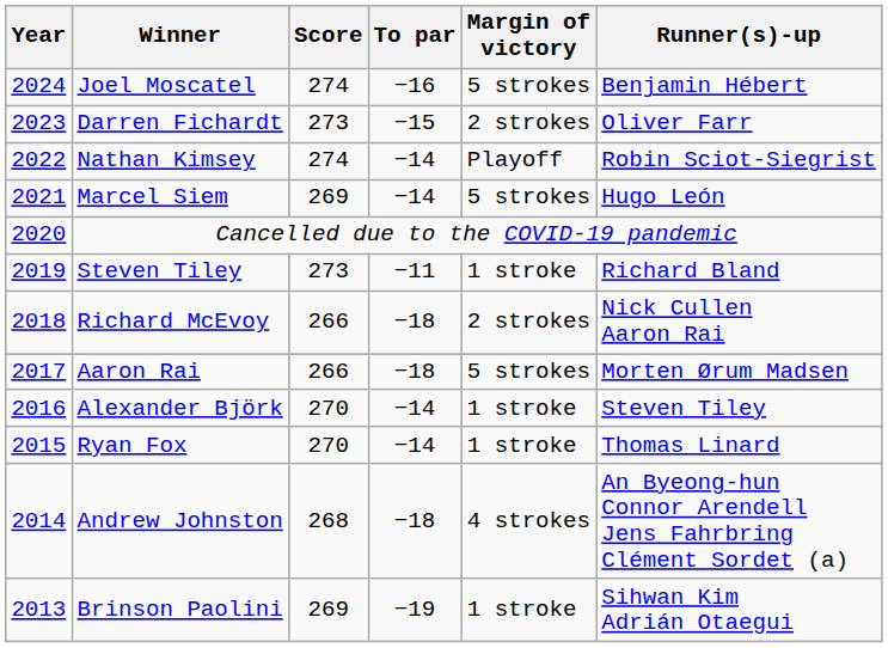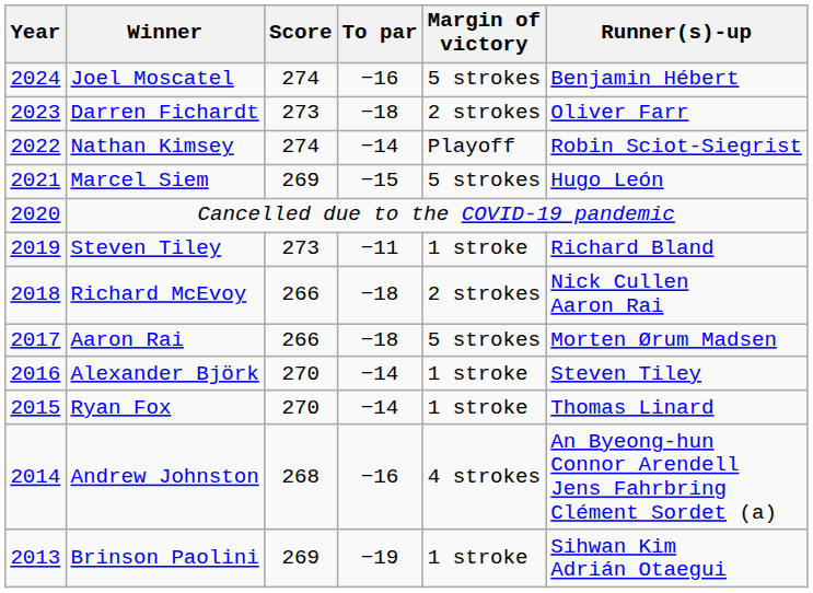 <table class=wikitable style="font-size:95%">
 <tr>
 <th>Year</th>
 <th>Winner</th>
 <th>Score</th>
 <th>To par</th>
 <th>Margin of<br>victory</th>
 <th>Runner(s)-up</th>
 </tr>
 <tr>
 <td><a href='#'>2024</a></td>
 <td> <a href='#'>Joel Moscatel</a></td>
 <td align=center>274</td>
 <td align=center>−16</td>
 <td>5 strokes</td>
 <td> <a href='#'>Benjamin Hébert</a></td>
 </tr>
 <tr>
 <td><a href='#'>2023</a></td>
 <td> <a href='#'>Darren Fichardt</a></td>
 <td align=center>273</td>
-<td align=center>−15</td>
+<td align=center>−18</td>
 <td>2 strokes</td>
 <td> <a href='#'>Oliver Farr</a></td>
 </tr>
 <tr>
 <td><a href='#'>2022</a></td>
 <td> <a href='#'>Nathan Kimsey</a></td>
 <td align=center>274</td>
 <td align=center>−14</td>
 <td>Playoff</td>
 <td> <a href='#'>Robin Sciot-Siegrist</a></td>
 </tr>
 <tr>
 <td><a href='#'>2021</a></td>
 <td> <a href='#'>Marcel Siem</a></td>
 <td align=center>269</td>
-<td align=center>−14</td>
+<td align=center>−15</td>
 <td>5 strokes</td>
 <td> <a href='#'>Hugo León</a></td>
 </tr>
 <tr>
 <td><a href='#'>2020</a></td>
 <td colspan=6 align=center><em>Cancelled due to the <a href='#'>COVID-19 pandemic</a></em></td>
 </tr>
 <tr>
 <td><a href='#'>2019</a></td>
 <td> <a href='#'>Steven Tiley</a></td>
 <td align=center>273</td>
 <td align=center>−11</td>
 <td>1 stroke</td>
 <td> <a href='#'>Richard Bland</a></td>
 </tr>
 <tr>
 <td><a href='#'>2018</a></td>
 <td> <a href='#'>Richard McEvoy</a></td>
 <td align=center>266</td>
 <td align=center>−18</td>
 <td>2 strokes</td>
 <td> <a href='#'>Nick Cullen</a><br> <a href='#'>Aaron Rai</a></td>
 </tr>
 <tr>
 <td><a href='#'>2017</a></td>
 <td> <a href='#'>Aaron Rai</a></td>
 <td align=center>266</td>
 <td align=center>−18</td>
 <td>5 strokes</td>
 <td> <a href='#'>Morten Ørum Madsen</a></td>
 </tr>
 <tr>
 <td><a href='#'>2016</a></td>
 <td> <a href='#'>Alexander Björk</a></td>
 <td align=center>270</td>
 <td align=center>−14</td>
 <td>1 stroke</td>
 <td> <a href='#'>Steven Tiley</a></td>
 </tr>
 <tr>
 <td><a href='#'>2015</a></td>
 <td> <a href='#'>Ryan Fox</a></td>
 <td align=center>270</td>
 <td align=center>−14</td>
 <td>1 stroke</td>
 <td> <a href='#'>Thomas Linard</a></td>
 </tr>
 <tr>
 <td><a href='#'>2014</a></td>
 <td> <a href='#'>Andrew Johnston</a></td>
 <td align=center>268</td>
-<td align=center>−18</td>
+<td align=center>−16</td>
 <td>4 strokes</td>
 <td> <a href='#'>An Byeong-hun</a><br> <a href='#'>Connor Arendell</a><br> <a href='#'>Jens Fahrbring</a><br> <a href='#'>Clément Sordet</a> (a)</td>
 </tr>
 <tr>
 <td><a href='#'>2013</a></td>
 <td> <a href='#'>Brinson Paolini</a></td>
 <td align=center>269</td>
 <td align=center>−19</td>
 <td>1 stroke</td>
 <td> <a href='#'>Sihwan Kim</a><br> <a href='#'>Adrián Otaegui</a></td>
 </tr>
 </table>
